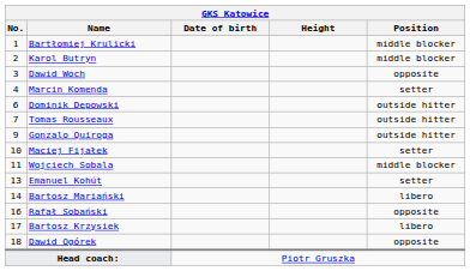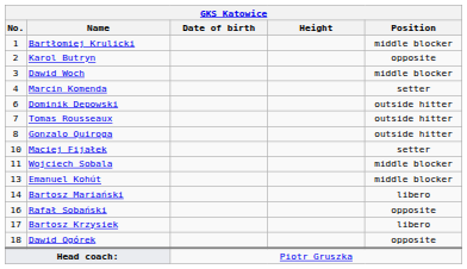 <table class="wikitable collapsible collapsed" style="font-size:100%; text-align:center">
 <tr>
 <th colspan=5 style="width:30em"><a href='#'>GKS Katowice</a></th>
 </tr>
 <tr>
 <th>No.</th>
 <th style="width:15em">Name</th>
 <th style="width:10em">Date of birth</th>
 <th style="width:10em">Height</th>
 <th style="width:10em">Position</th>
 </tr>
 <tr>
 <td>1</td>
 <td align=left> <a href='#'>Bartłomiej Krulicki</a></td>
 <td align=right></td>
 <td></td>
 <td>middle blocker</td>
 </tr>
 <tr>
 <td>2</td>
 <td align=left> <a href='#'>Karol Butryn</a></td>
 <td align=right></td>
 <td></td>
-<td>middle blocker</td>
+<td>opposite</td>
 </tr>
 <tr>
 <td>3</td>
 <td align=left> <a href='#'>Dawid Woch</a></td>
 <td align=right></td>
 <td></td>
-<td>opposite</td>
+<td>middle blocker</td>
 </tr>
 <tr>
 <td>4</td>
 <td align=left> <a href='#'>Marcin Komenda</a></td>
 <td align=right></td>
 <td></td>
 <td>setter</td>
 </tr>
 <tr>
 <td>6</td>
 <td align=left> <a href='#'>Dominik Depowski</a></td>
 <td align=right></td>
 <td></td>
 <td>outside hitter</td>
 </tr>
 <tr>
 <td>7</td>
 <td align=left> <a href='#'>Tomas Rousseaux</a></td>
 <td align=right></td>
 <td></td>
 <td>outside hitter</td>
 </tr>
 <tr>
-<td>9</td>
+<td>8</td>
 <td align=left> <a href='#'>Gonzalo Quiroga</a></td>
 <td align=right></td>
 <td></td>
 <td>outside hitter</td>
 </tr>
 <tr>
 <td>10</td>
 <td align=left> <a href='#'>Maciej Fijałek</a></td>
 <td align=right></td>
 <td></td>
 <td>setter</td>
 </tr>
 <tr>
 <td>11</td>
 <td align=left> <a href='#'>Wojciech Sobala</a></td>
 <td align=right></td>
 <td></td>
 <td>middle blocker</td>
 </tr>
 <tr>
 <td>13</td>
 <td align=left> <a href='#'>Emanuel Kohút</a></td>
 <td align=right></td>
 <td></td>
-<td>setter</td>
+<td>middle blocker</td>
 </tr>
 <tr>
 <td>14</td>
 <td align=left> <a href='#'>Bartosz Mariański</a></td>
 <td align=right></td>
 <td></td>
 <td>libero</td>
 </tr>
 <tr>
 <td>16</td>
 <td align=left> <a href='#'>Rafał Sobański</a></td>
 <td align=right></td>
 <td></td>
 <td>opposite</td>
 </tr>
 <tr>
 <td>17</td>
 <td align=left> <a href='#'>Bartosz Krzysiek</a></td>
 <td align=right></td>
 <td></td>
 <td>libero</td>
 </tr>
 <tr>
 <td>18</td>
 <td align=left> <a href='#'>Dawid Ogórek</a></td>
 <td align=right></td>
 <td></td>
 <td>opposite</td>
 </tr>
 <tr style="border-top: 3px solid grey">
 <td colspan=2 style="background:#EAECF0"><strong>Head coach:</strong></td>
 <td colspan=3> <a href='#'>Piotr Gruszka</a></td>
 </tr>
 </table>
